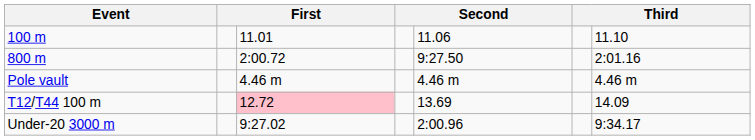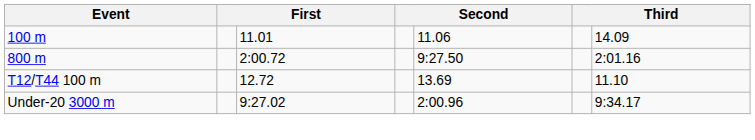 <table class=wikitable>
 <tr>
 <th style="width:15em">Event</th>
 <th colspan=2 style="width:30em">First</th>
 <th colspan=2 style="width:30em">Second</th>
 <th colspan=2 style="width:30em">Third</th>
 </tr>
 <tr>
 <td><a href='#'>100&nbsp;m</a> </td>
 <td></td>
 <td>11.01</td>
 <td></td>
 <td>11.06</td>
 <td></td>
-<td>11.10</td>
+<td>14.09</td>
 </tr>
 <tr>
 <td><a href='#'>800&nbsp;m</a></td>
 <td></td>
 <td>2:00.72</td>
 <td></td>
 <td>9:27.50</td>
 <td></td>
 <td>2:01.16 </td>
 </tr>
 <tr>
-<td><a href='#'>Pole vault</a></td>
-<td></td>
-<td>4.46 m</td>
-<td></td>
-<td>4.46 m</td>
-<td></td>
-<td>4.46 m</td>
-</tr>
-<tr>
 <td><a href='#'>T12</a>/<a href='#'>T44</a> 100 m </td>
 <td></td>
-<td style="background: pink;">12.72</td>
+<td>12.72</td>
 <td></td>
 <td>13.69</td>
 <td></td>
-<td>14.09</td>
+<td>11.10</td>
 </tr>
 <tr>
 <td>Under-20 <a href='#'>3000&nbsp;m</a></td>
 <td></td>
 <td>9:27.02</td>
 <td></td>
 <td>2:00.96</td>
 <td></td>
 <td>9:34.17 </td>
 </tr>
 </table>
